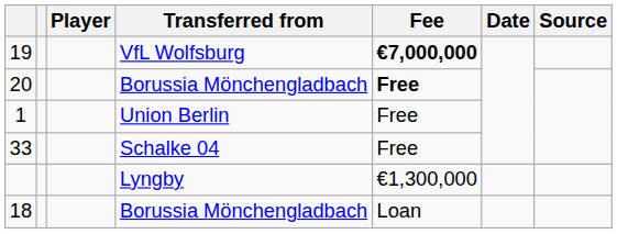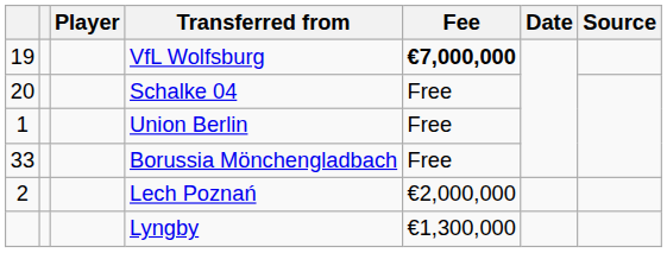 <table class="wikitable plainrowheaders sortable">
 <tr>
 <th></th>
 <th></th>
 <th scope=col><strong>Player</strong></th>
 <th><strong>Transferred from</strong></th>
 <th !scope=col; style="width: 65px;"><strong>Fee</strong></th>
 <th scope=col><strong>Date</strong></th>
 <th scope=col><strong>Source</strong></th>
 </tr>
 <tr>
 <td align=center>19</td>
 <td align=center></td>
 <td></td>
 <td> <a href='#'>VfL Wolfsburg</a></td>
 <td><strong>€7,000,000</strong></td>
 <td rowspan=4></td>
 <td></td>
 </tr>
 <tr>
 <td align=center>20</td>
 <td align=center></td>
 <td></td>
-<td> <a href='#'>Borussia Mönchengladbach</a></td>
-<td><strong>Free</strong></td>
+<td> <a href='#'>Schalke 04</a></td>
+<td>Free</td>
 <td rowspan=3></td>
 </tr>
 <tr>
 <td align=center>1</td>
 <td align=center></td>
 <td></td>
 <td> <a href='#'>Union Berlin</a></td>
 <td>Free</td>
 </tr>
 <tr>
 <td align=center>33</td>
 <td align=center></td>
 <td></td>
-<td> <a href='#'>Schalke 04</a></td>
+<td> <a href='#'>Borussia Mönchengladbach</a></td>
 <td>Free</td>
+</tr>
+<tr>
+<td align=center>2</td>
+<td align=center></td>
+<td></td>
+<td> <a href='#'>Lech Poznań</a></td>
+<td>€2,000,000</td>
+<td></td>
+<td></td>
 </tr>
 <tr>
 <td align=center></td>
 <td align=center></td>
 <td></td>
 <td> <a href='#'>Lyngby</a></td>
 <td>€1,300,000</td>
 <td></td>
 <td></td>
 </tr>
-<tr>
-<td align=center>18</td>
-<td align=center></td>
-<td></td>
-<td> <a href='#'>Borussia Mönchengladbach</a></td>
-<td>Loan</td>
-<td></td>
-<td></td>
-</tr>
 </table>
